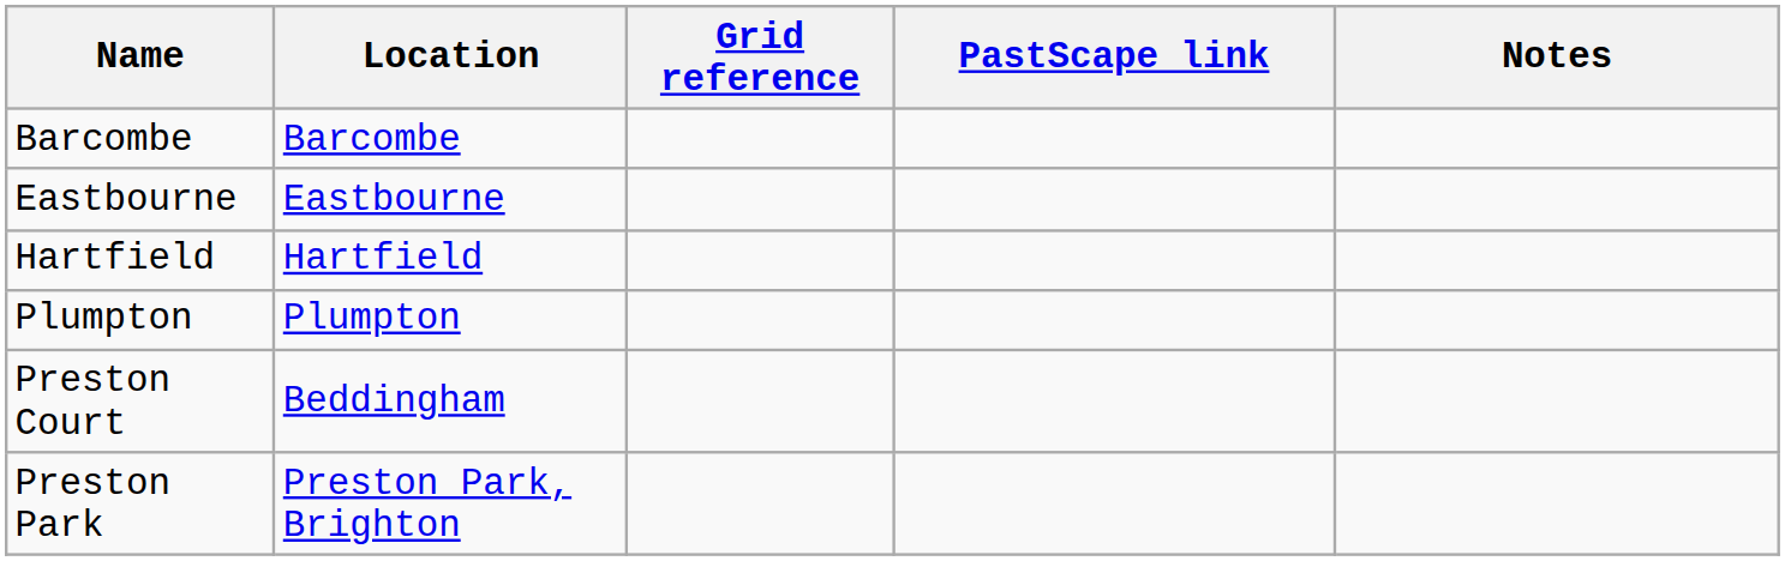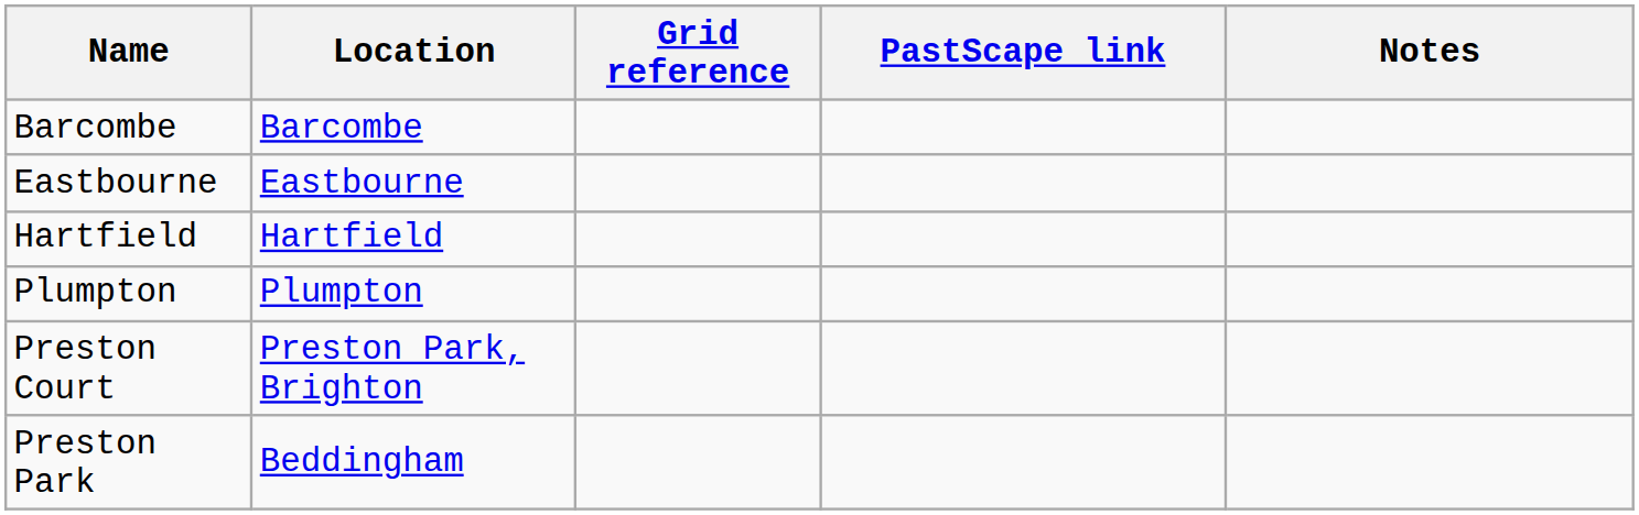 <table class="wikitable sortable" border="1" style="width: 100%">
 <tr>
 <th scope="col">Name</th>
 <th scope="col">Location</th>
 <th scope="col"><a href='#'>Grid reference</a></th>
 <th scope="col" class="unsortable" width="25%"><a href='#'>PastScape link</a></th>
 <th scope="col" class="unsortable" width="25%">Notes</th>
 </tr>
 <tr>
 <td>Barcombe</td>
 <td><a href='#'>Barcombe</a></td>
 <td></td>
 <td></td>
 <td></td>
 </tr>
 <tr>
 <td>Eastbourne</td>
 <td><a href='#'>Eastbourne</a></td>
 <td></td>
 <td></td>
 <td></td>
 </tr>
 <tr>
 <td>Hartfield</td>
 <td><a href='#'>Hartfield</a></td>
 <td></td>
 <td></td>
 <td></td>
 </tr>
 <tr>
 <td>Plumpton</td>
 <td><a href='#'>Plumpton</a></td>
 <td></td>
 <td></td>
 <td></td>
 </tr>
 <tr>
 <td>Preston Court</td>
-<td><a href='#'>Beddingham</a></td>
+<td><a href='#'>Preston Park, Brighton</a></td>
 <td></td>
 <td></td>
 <td></td>
 </tr>
 <tr>
 <td>Preston Park</td>
-<td><a href='#'>Preston Park, Brighton</a></td>
+<td><a href='#'>Beddingham</a></td>
 <td></td>
 <td></td>
 <td></td>
 </tr>
 </table>
